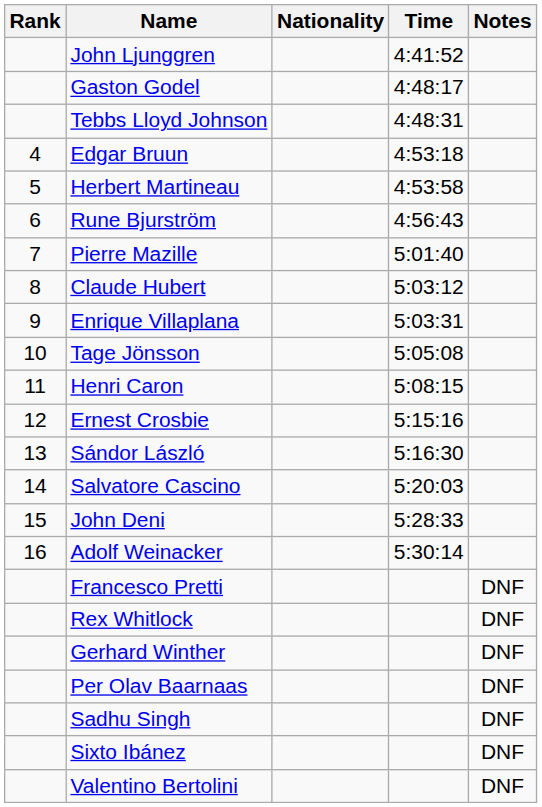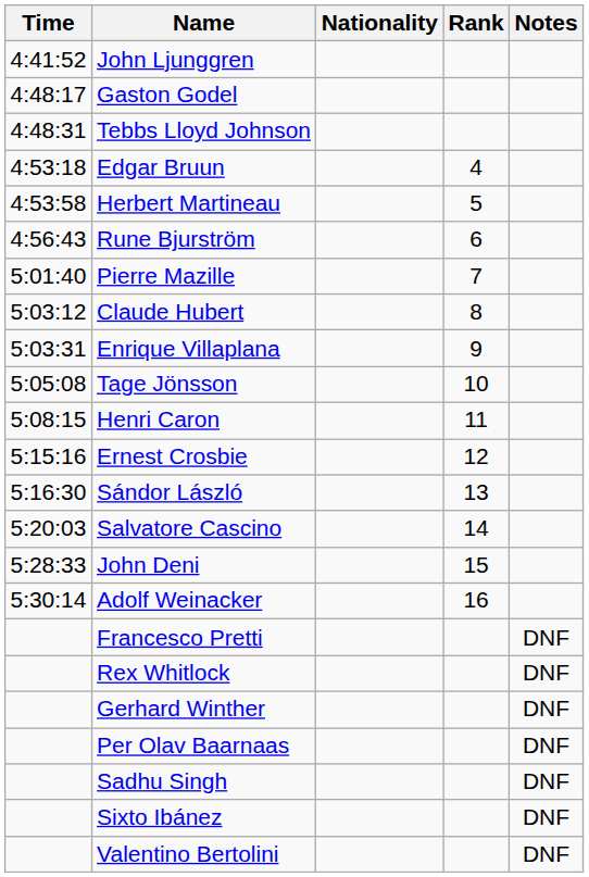 <table class="wikitable sortable" style="text-align:center">
 <tr>
-<th>Rank</th>
+<th>Time</th>
 <th>Name</th>
 <th>Nationality</th>
-<th>Time</th>
+<th>Rank</th>
 <th>Notes</th>
 </tr>
 <tr>
-<td></td>
+<td>4:41:52</td>
 <td align=left><a href='#'>John Ljunggren</a></td>
 <td align=left></td>
-<td>4:41:52</td>
+<td></td>
 <td></td>
 </tr>
 <tr>
-<td></td>
+<td>4:48:17</td>
 <td align=left><a href='#'>Gaston Godel</a></td>
 <td align=left></td>
-<td>4:48:17</td>
+<td></td>
 <td></td>
 </tr>
 <tr>
-<td></td>
+<td>4:48:31</td>
 <td align=left><a href='#'>Tebbs Lloyd Johnson</a></td>
 <td align=left></td>
-<td>4:48:31</td>
+<td></td>
 <td></td>
 </tr>
 <tr>
-<td>4</td>
+<td>4:53:18</td>
 <td align=left><a href='#'>Edgar Bruun</a></td>
 <td align=left></td>
-<td>4:53:18</td>
+<td>4</td>
 <td></td>
 </tr>
 <tr>
-<td>5</td>
+<td>4:53:58</td>
 <td align=left><a href='#'>Herbert Martineau</a></td>
 <td align=left></td>
-<td>4:53:58</td>
+<td>5</td>
 <td></td>
 </tr>
 <tr>
-<td>6</td>
+<td>4:56:43</td>
 <td align=left><a href='#'>Rune Bjurström</a></td>
 <td align=left></td>
-<td>4:56:43</td>
+<td>6</td>
 <td></td>
 </tr>
 <tr>
-<td>7</td>
+<td>5:01:40</td>
 <td align=left><a href='#'>Pierre Mazille</a></td>
 <td align=left></td>
-<td>5:01:40</td>
+<td>7</td>
 <td></td>
 </tr>
 <tr>
-<td>8</td>
+<td>5:03:12</td>
 <td align=left><a href='#'>Claude Hubert</a></td>
 <td align=left></td>
-<td>5:03:12</td>
+<td>8</td>
 <td></td>
 </tr>
 <tr>
-<td>9</td>
+<td>5:03:31</td>
 <td align=left><a href='#'>Enrique Villaplana</a></td>
 <td align=left></td>
-<td>5:03:31</td>
+<td>9</td>
 <td></td>
 </tr>
 <tr>
-<td>10</td>
+<td>5:05:08</td>
 <td align=left><a href='#'>Tage Jönsson</a></td>
 <td align=left></td>
-<td>5:05:08</td>
+<td>10</td>
 <td></td>
 </tr>
 <tr>
-<td>11</td>
+<td>5:08:15</td>
 <td align=left><a href='#'>Henri Caron</a></td>
 <td align=left></td>
-<td>5:08:15</td>
+<td>11</td>
 <td></td>
 </tr>
 <tr>
-<td>12</td>
+<td>5:15:16</td>
 <td align=left><a href='#'>Ernest Crosbie</a></td>
 <td align=left></td>
-<td>5:15:16</td>
+<td>12</td>
 <td></td>
 </tr>
 <tr>
-<td>13</td>
+<td>5:16:30</td>
 <td align=left><a href='#'>Sándor László</a></td>
 <td align=left></td>
-<td>5:16:30</td>
+<td>13</td>
 <td></td>
 </tr>
 <tr>
-<td>14</td>
+<td>5:20:03</td>
 <td align=left><a href='#'>Salvatore Cascino</a></td>
 <td align=left></td>
-<td>5:20:03</td>
+<td>14</td>
 <td></td>
 </tr>
 <tr>
-<td>15</td>
+<td>5:28:33</td>
 <td align=left><a href='#'>John Deni</a></td>
 <td align=left></td>
-<td>5:28:33</td>
+<td>15</td>
 <td></td>
 </tr>
 <tr>
-<td>16</td>
+<td>5:30:14</td>
 <td align=left><a href='#'>Adolf Weinacker</a></td>
 <td align=left></td>
-<td>5:30:14</td>
+<td>16</td>
 <td></td>
 </tr>
 <tr>
 <td></td>
 <td align=left><a href='#'>Francesco Pretti</a></td>
 <td align=left></td>
 <td></td>
 <td>DNF</td>
 </tr>
 <tr>
 <td></td>
 <td align=left><a href='#'>Rex Whitlock</a></td>
 <td align=left></td>
 <td></td>
 <td>DNF</td>
 </tr>
 <tr>
 <td></td>
 <td align=left><a href='#'>Gerhard Winther</a></td>
 <td align=left></td>
 <td></td>
 <td>DNF</td>
 </tr>
 <tr>
 <td></td>
 <td align=left><a href='#'>Per Olav Baarnaas</a></td>
 <td align=left></td>
 <td></td>
 <td>DNF</td>
 </tr>
 <tr>
 <td></td>
 <td align=left><a href='#'>Sadhu Singh</a></td>
 <td align=left></td>
 <td></td>
 <td>DNF</td>
 </tr>
 <tr>
 <td></td>
 <td align=left><a href='#'>Sixto Ibánez</a></td>
 <td align=left></td>
 <td></td>
 <td>DNF</td>
 </tr>
 <tr>
 <td></td>
 <td align=left><a href='#'>Valentino Bertolini</a></td>
 <td align=left></td>
 <td></td>
 <td>DNF</td>
 </tr>
 </table>
